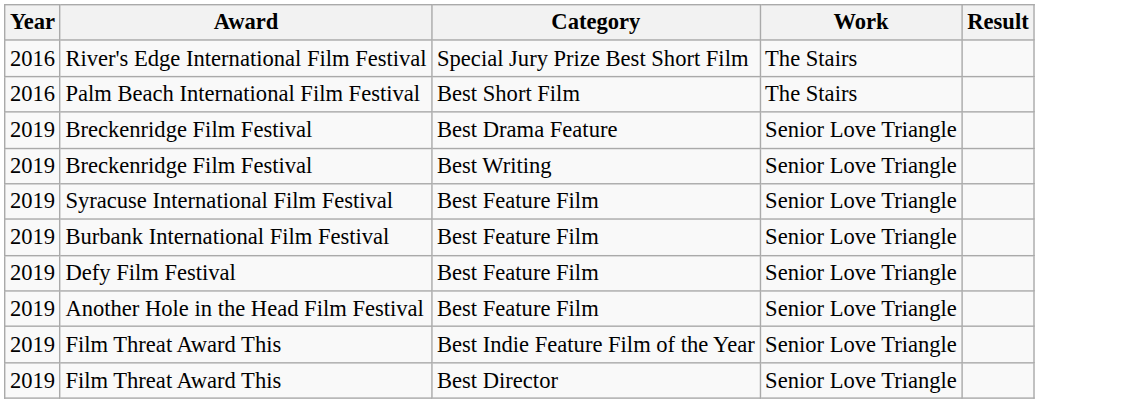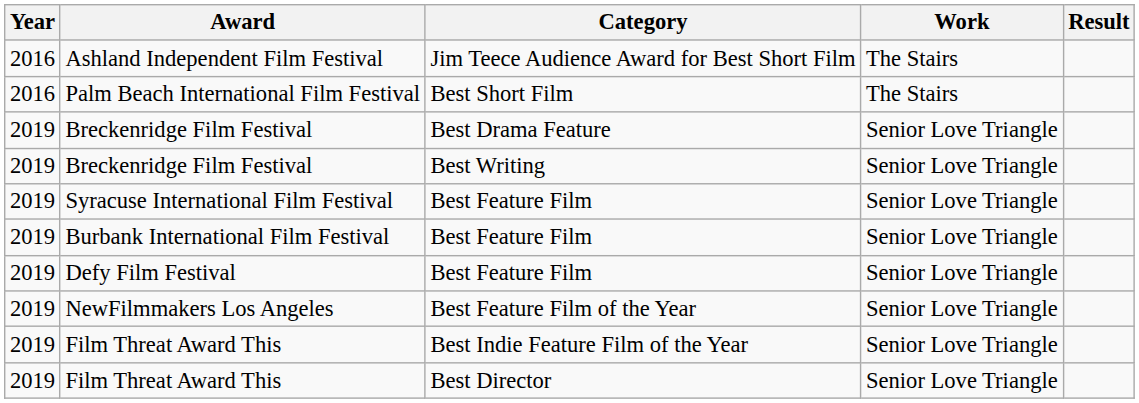 <table class="wikitable">
 <tr>
 <th>Year</th>
 <th>Award</th>
 <th>Category</th>
 <th>Work</th>
 <th>Result</th>
 </tr>
 <tr>
 <td>2016</td>
-<td>River's Edge International Film Festival</td>
-<td>Special Jury Prize Best Short Film</td>
+<td>Ashland Independent Film Festival</td>
+<td>Jim Teece Audience Award for Best Short Film</td>
 <td>The Stairs</td>
 <td></td>
 </tr>
 <tr>
 <td>2016</td>
 <td>Palm Beach International Film Festival</td>
 <td>Best Short Film</td>
 <td>The Stairs</td>
 <td></td>
 </tr>
 <tr>
 <td>2019</td>
 <td>Breckenridge Film Festival</td>
 <td>Best Drama Feature</td>
 <td>Senior Love Triangle</td>
 <td></td>
 </tr>
 <tr>
 <td>2019</td>
 <td>Breckenridge Film Festival</td>
 <td>Best Writing</td>
 <td>Senior Love Triangle</td>
 <td></td>
 </tr>
 <tr>
 <td>2019</td>
 <td>Syracuse International Film Festival</td>
 <td>Best Feature Film</td>
 <td>Senior Love Triangle</td>
 <td></td>
 </tr>
 <tr>
 <td>2019</td>
 <td>Burbank International Film Festival</td>
 <td>Best Feature Film</td>
 <td>Senior Love Triangle</td>
 <td></td>
 </tr>
 <tr>
 <td>2019</td>
 <td>Defy Film Festival</td>
 <td>Best Feature Film</td>
 <td>Senior Love Triangle</td>
 <td></td>
 </tr>
 <tr>
 <td>2019</td>
-<td>Another Hole in the Head Film Festival</td>
-<td>Best Feature Film</td>
+<td>NewFilmmakers Los Angeles</td>
+<td>Best Feature Film of the Year</td>
 <td>Senior Love Triangle</td>
 <td></td>
 </tr>
 <tr>
 <td>2019</td>
 <td>Film Threat Award This</td>
 <td>Best Indie Feature Film of the Year</td>
 <td>Senior Love Triangle</td>
 <td></td>
 </tr>
 <tr>
 <td>2019</td>
 <td>Film Threat Award This</td>
 <td>Best Director</td>
 <td>Senior Love Triangle</td>
 <td></td>
 </tr>
 </table>
